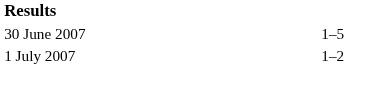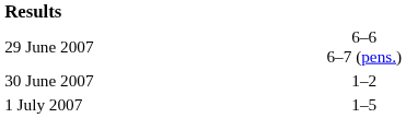 <table style="width:100%; font-size:90%;">
 <tr>
 <th width=20%></th>
 <th width=20%></th>
 <th width=20%></th>
 </tr>
 <tr>
 <td style=font-size:110%><strong>Results</strong></td>
 </tr>
 <tr>
+<td>29 June 2007</td>
+<td align=right></td>
+<td align=center>6–6 <br>6–7 (<a href='#'>pens.</a>)</td>
+<td></td>
+</tr>
+<tr>
 <td>30 June 2007</td>
 <td align=right></td>
-<td align=center>1–5</td>
+<td align=center>1–2</td>
 <td></td>
 </tr>
 <tr>
 <td>1 July 2007</td>
 <td align=right></td>
-<td align=center>1–2</td>
+<td align=center>1–5</td>
 <td></td>
 </tr>
 </table>
